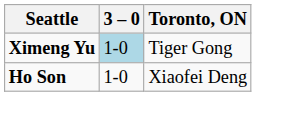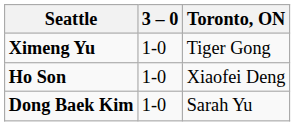 <table class="wikitable">
 <tr>
 <th>Seattle</th>
 <th>3 – 0</th>
 <th>Toronto, ON</th>
 </tr>
 <tr>
 <td><strong>Ximeng Yu</strong></td>
-<td style="background: lightblue;">1-0</td>
+<td>1-0</td>
 <td>Tiger Gong</td>
 </tr>
 <tr>
 <td><strong>Ho Son</strong></td>
 <td>1-0</td>
 <td>Xiaofei Deng</td>
 </tr>
+<tr>
+<td><strong>Dong Baek Kim</strong></td>
+<td>1-0</td>
+<td>Sarah Yu</td>
+</tr>
 </table>
